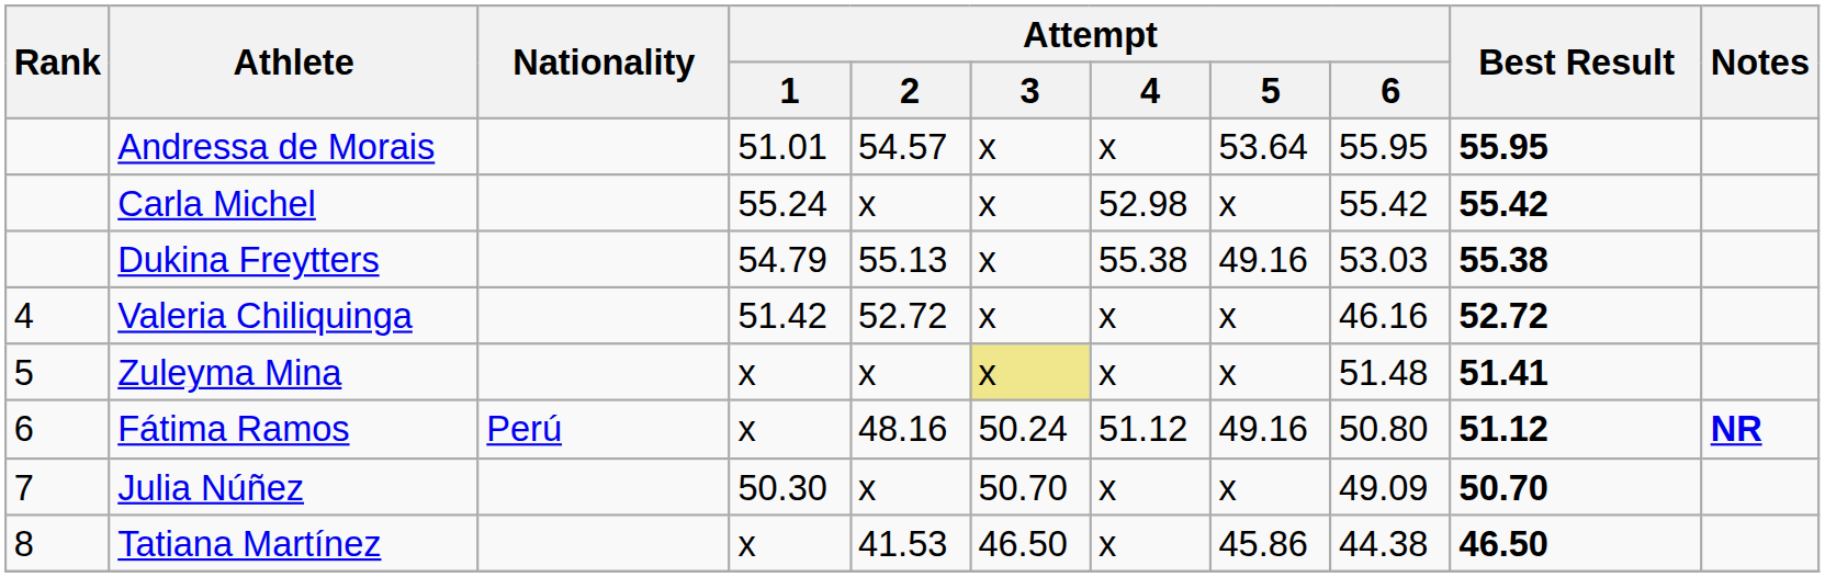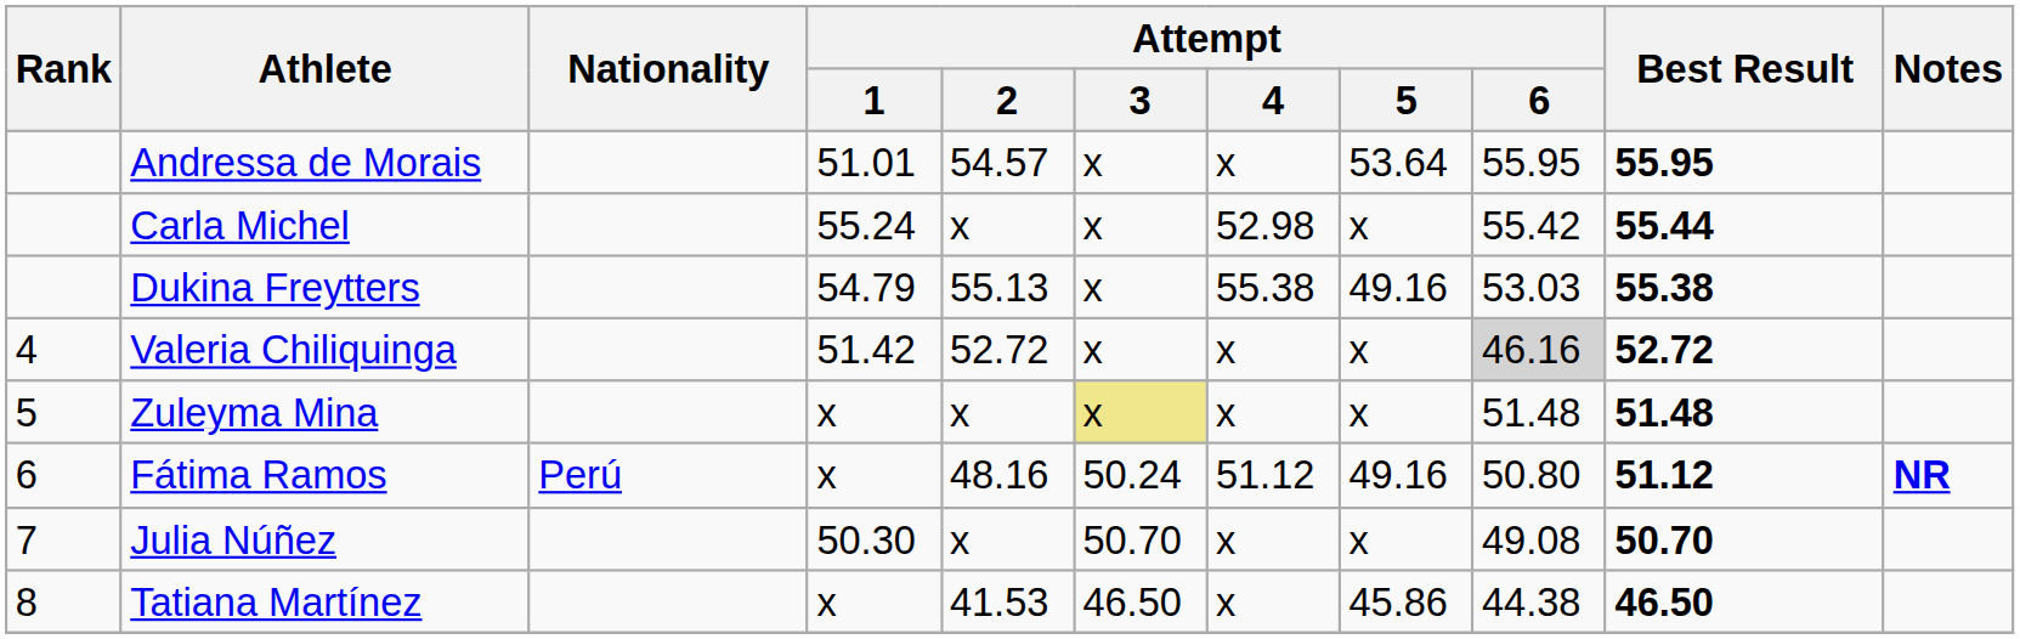 <table class="wikitable" style="font-size:95%" style="width:35em;" style="text-align:center">
 <tr>
 <th rowspan=2>Rank</th>
 <th rowspan=2 width=150>Athlete</th>
 <th rowspan=2 width=100>Nationality</th>
 <th colspan=6 width=300>Attempt</th>
 <th rowspan=2 width=100>Best Result</th>
 <th rowspan=2>Notes</th>
 </tr>
 <tr>
 <th>1</th>
 <th>2</th>
 <th>3</th>
 <th>4</th>
 <th>5</th>
 <th>6</th>
 </tr>
 <tr>
 <td></td>
 <td align=left><a href='#'>Andressa de Morais</a></td>
 <td align=left></td>
 <td>51.01</td>
 <td>54.57</td>
 <td>x</td>
 <td>x</td>
 <td>53.64</td>
 <td>55.95</td>
 <td><strong>55.95</strong></td>
 <td></td>
 </tr>
 <tr>
 <td></td>
 <td align=left><a href='#'>Carla Michel</a></td>
 <td align=left></td>
 <td>55.24</td>
 <td>x</td>
 <td>x</td>
 <td>52.98</td>
 <td>x</td>
 <td>55.42</td>
-<td><strong>55.42</strong></td>
+<td><strong>55.44</strong></td>
 <td></td>
 </tr>
 <tr>
 <td></td>
 <td align=left><a href='#'>Dukina Freytters</a></td>
 <td align=left></td>
 <td>54.79</td>
 <td>55.13</td>
 <td>x</td>
 <td>55.38</td>
 <td>49.16</td>
 <td>53.03</td>
 <td><strong>55.38</strong></td>
 <td></td>
 </tr>
 <tr>
 <td>4</td>
 <td align=left><a href='#'>Valeria Chiliquinga</a></td>
 <td align=left></td>
 <td>51.42</td>
 <td>52.72</td>
 <td>x</td>
 <td>x</td>
 <td>x</td>
-<td>46.16</td>
+<td style="background: lightgrey;">46.16</td>
 <td><strong>52.72</strong></td>
 <td></td>
 </tr>
 <tr>
 <td>5</td>
 <td align=left><a href='#'>Zuleyma Mina</a></td>
 <td align=left></td>
 <td>x</td>
 <td>x</td>
 <td style="background: khaki;">x</td>
 <td>x</td>
 <td>x</td>
 <td>51.48</td>
-<td><strong>51.41</strong></td>
+<td><strong>51.48</strong></td>
 <td></td>
 </tr>
 <tr>
 <td>6</td>
 <td align=left><a href='#'>Fátima Ramos</a></td>
 <td align=left> <a href='#'>Perú</a></td>
 <td>x</td>
 <td>48.16</td>
 <td>50.24</td>
 <td>51.12</td>
 <td>49.16</td>
 <td>50.80</td>
 <td><strong>51.12</strong></td>
 <td><a href='#'><strong>NR</strong></a></td>
 </tr>
 <tr>
 <td>7</td>
 <td align=left><a href='#'>Julia Núñez</a></td>
 <td align=left></td>
 <td>50.30</td>
 <td>x</td>
 <td>50.70</td>
 <td>x</td>
 <td>x</td>
-<td>49.09</td>
+<td>49.08</td>
 <td><strong>50.70</strong></td>
 <td></td>
 </tr>
 <tr>
 <td>8</td>
 <td align=left><a href='#'>Tatiana Martínez</a></td>
 <td align=left></td>
 <td>x</td>
 <td>41.53</td>
 <td>46.50</td>
 <td>x</td>
 <td>45.86</td>
 <td>44.38</td>
 <td><strong>46.50</strong></td>
 <td></td>
 </tr>
 <tr>
 </tr>
 </table>
